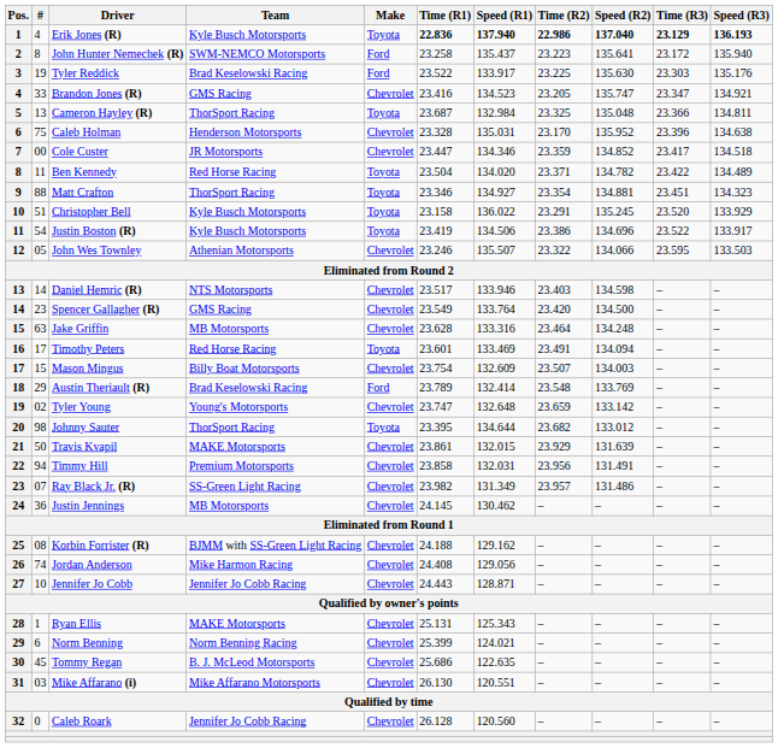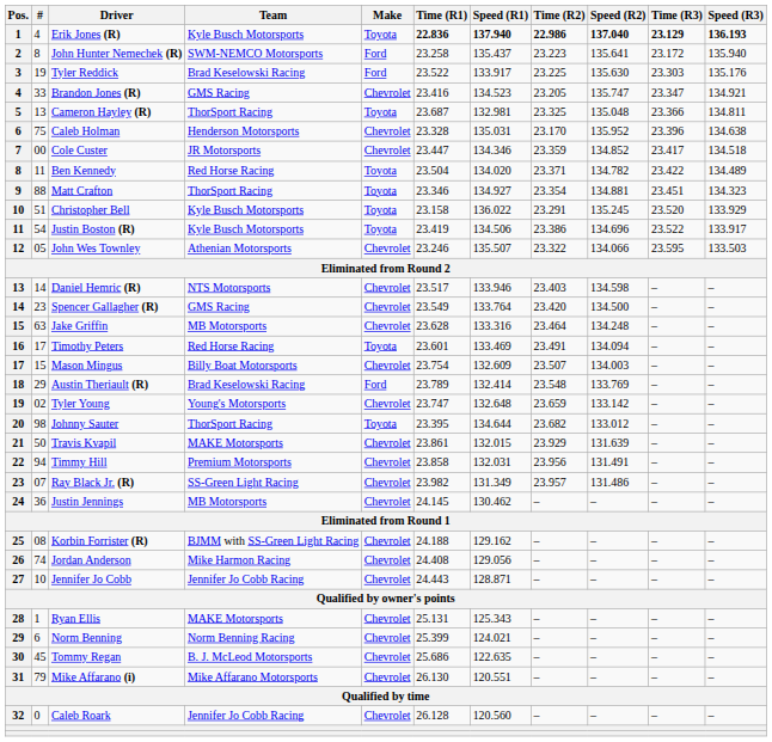 <table class="wikitable" style="font-size:95%">
 <tr>
 <th>Pos.</th>
 <th>#</th>
 <th>Driver</th>
 <th>Team</th>
 <th>Make</th>
 <th>Time (R1)</th>
 <th>Speed (R1)</th>
 <th>Time (R2)</th>
 <th>Speed (R2)</th>
 <th>Time (R3)</th>
 <th>Speed (R3)</th>
 </tr>
 <tr>
 <th>1</th>
 <td>4</td>
 <td><a href='#'>Erik Jones</a> <strong>(R)</strong></td>
 <td><a href='#'>Kyle Busch Motorsports</a></td>
 <td><a href='#'>Toyota</a></td>
 <td><strong>22.836</strong></td>
 <td><strong>137.940</strong></td>
 <td><strong>22.986</strong></td>
 <td><strong>137.040</strong></td>
 <td><strong>23.129</strong></td>
 <td><strong>136.193</strong></td>
 </tr>
 <tr>
 <th>2</th>
 <td>8</td>
 <td><a href='#'>John Hunter Nemechek</a> <strong>(R)</strong></td>
 <td><a href='#'>SWM-NEMCO Motorsports</a></td>
 <td><a href='#'>Ford</a></td>
 <td>23.258</td>
 <td>135.437</td>
 <td>23.223</td>
 <td>135.641</td>
 <td>23.172</td>
 <td>135.940</td>
 </tr>
 <tr>
 <th>3</th>
 <td>19</td>
 <td><a href='#'>Tyler Reddick</a></td>
 <td><a href='#'>Brad Keselowski Racing</a></td>
 <td><a href='#'>Ford</a></td>
 <td>23.522</td>
 <td>133.917</td>
 <td>23.225</td>
 <td>135.630</td>
 <td>23.303</td>
 <td>135.176</td>
 </tr>
 <tr>
 <th>4</th>
 <td>33</td>
 <td><a href='#'>Brandon Jones</a> <strong>(R)</strong></td>
 <td><a href='#'>GMS Racing</a></td>
 <td><a href='#'>Chevrolet</a></td>
 <td>23.416</td>
 <td>134.523</td>
 <td>23.205</td>
 <td>135.747</td>
 <td>23.347</td>
 <td>134.921</td>
 </tr>
 <tr>
 <th>5</th>
 <td>13</td>
 <td><a href='#'>Cameron Hayley</a> <strong>(R)</strong></td>
 <td><a href='#'>ThorSport Racing</a></td>
 <td><a href='#'>Toyota</a></td>
 <td>23.687</td>
-<td>132.984</td>
+<td>132.981</td>
 <td>23.325</td>
 <td>135.048</td>
 <td>23.366</td>
 <td>134.811</td>
 </tr>
 <tr>
 <th>6</th>
 <td>75</td>
 <td><a href='#'>Caleb Holman</a></td>
 <td><a href='#'>Henderson Motorsports</a></td>
 <td><a href='#'>Chevrolet</a></td>
 <td>23.328</td>
 <td>135.031</td>
 <td>23.170</td>
 <td>135.952</td>
 <td>23.396</td>
 <td>134.638</td>
 </tr>
 <tr>
 <th>7</th>
 <td>00</td>
 <td><a href='#'>Cole Custer</a></td>
 <td><a href='#'>JR Motorsports</a></td>
 <td><a href='#'>Chevrolet</a></td>
 <td>23.447</td>
 <td>134.346</td>
 <td>23.359</td>
 <td>134.852</td>
 <td>23.417</td>
 <td>134.518</td>
 </tr>
 <tr>
 <th>8</th>
 <td>11</td>
 <td><a href='#'>Ben Kennedy</a></td>
 <td><a href='#'>Red Horse Racing</a></td>
 <td><a href='#'>Toyota</a></td>
 <td>23.504</td>
 <td>134.020</td>
 <td>23.371</td>
 <td>134.782</td>
 <td>23.422</td>
 <td>134.489</td>
 </tr>
 <tr>
 <th>9</th>
 <td>88</td>
 <td><a href='#'>Matt Crafton</a></td>
 <td><a href='#'>ThorSport Racing</a></td>
 <td><a href='#'>Toyota</a></td>
 <td>23.346</td>
 <td>134.927</td>
 <td>23.354</td>
 <td>134.881</td>
 <td>23.451</td>
 <td>134.323</td>
 </tr>
 <tr>
 <th>10</th>
 <td>51</td>
 <td><a href='#'>Christopher Bell</a></td>
 <td><a href='#'>Kyle Busch Motorsports</a></td>
 <td><a href='#'>Toyota</a></td>
 <td>23.158</td>
 <td>136.022</td>
 <td>23.291</td>
 <td>135.245</td>
 <td>23.520</td>
 <td>133.929</td>
 </tr>
 <tr>
 <th>11</th>
 <td>54</td>
 <td><a href='#'>Justin Boston</a> <strong>(R)</strong></td>
 <td><a href='#'>Kyle Busch Motorsports</a></td>
 <td><a href='#'>Toyota</a></td>
 <td>23.419</td>
 <td>134.506</td>
 <td>23.386</td>
 <td>134.696</td>
 <td>23.522</td>
 <td>133.917</td>
 </tr>
 <tr>
 <th>12</th>
 <td>05</td>
 <td><a href='#'>John Wes Townley</a></td>
 <td><a href='#'>Athenian Motorsports</a></td>
 <td><a href='#'>Chevrolet</a></td>
 <td>23.246</td>
 <td>135.507</td>
 <td>23.322</td>
 <td>134.066</td>
 <td>23.595</td>
 <td>133.503</td>
 </tr>
 <tr>
 <th colspan="11">Eliminated from Round 2</th>
 </tr>
 <tr>
 <th>13</th>
 <td>14</td>
 <td><a href='#'>Daniel Hemric</a> <strong>(R)</strong></td>
 <td><a href='#'>NTS Motorsports</a></td>
 <td><a href='#'>Chevrolet</a></td>
 <td>23.517</td>
 <td>133.946</td>
 <td>23.403</td>
 <td>134.598</td>
 <td>–</td>
 <td>–</td>
 </tr>
 <tr>
 <th>14</th>
 <td>23</td>
 <td><a href='#'>Spencer Gallagher</a> <strong>(R)</strong></td>
 <td><a href='#'>GMS Racing</a></td>
 <td><a href='#'>Chevrolet</a></td>
 <td>23.549</td>
 <td>133.764</td>
 <td>23.420</td>
 <td>134.500</td>
 <td>–</td>
 <td>–</td>
 </tr>
 <tr>
 <th>15</th>
 <td>63</td>
 <td><a href='#'>Jake Griffin</a></td>
 <td><a href='#'>MB Motorsports</a></td>
 <td><a href='#'>Chevrolet</a></td>
 <td>23.628</td>
 <td>133.316</td>
 <td>23.464</td>
 <td>134.248</td>
 <td>–</td>
 <td>–</td>
 </tr>
 <tr>
 <th>16</th>
 <td>17</td>
 <td><a href='#'>Timothy Peters</a></td>
 <td><a href='#'>Red Horse Racing</a></td>
 <td><a href='#'>Toyota</a></td>
 <td>23.601</td>
 <td>133.469</td>
 <td>23.491</td>
 <td>134.094</td>
 <td>–</td>
 <td>–</td>
 </tr>
 <tr>
 <th>17</th>
 <td>15</td>
 <td><a href='#'>Mason Mingus</a></td>
 <td><a href='#'>Billy Boat Motorsports</a></td>
 <td><a href='#'>Chevrolet</a></td>
 <td>23.754</td>
 <td>132.609</td>
 <td>23.507</td>
 <td>134.003</td>
 <td>–</td>
 <td>–</td>
 </tr>
 <tr>
 <th>18</th>
 <td>29</td>
 <td><a href='#'>Austin Theriault</a> <strong>(R)</strong></td>
 <td><a href='#'>Brad Keselowski Racing</a></td>
 <td><a href='#'>Ford</a></td>
 <td>23.789</td>
 <td>132.414</td>
 <td>23.548</td>
 <td>133.769</td>
 <td>–</td>
 <td>–</td>
 </tr>
 <tr>
 <th>19</th>
 <td>02</td>
 <td><a href='#'>Tyler Young</a></td>
 <td><a href='#'>Young's Motorsports</a></td>
 <td><a href='#'>Chevrolet</a></td>
 <td>23.747</td>
 <td>132.648</td>
 <td>23.659</td>
 <td>133.142</td>
 <td>–</td>
 <td>–</td>
 </tr>
 <tr>
 <th>20</th>
 <td>98</td>
 <td><a href='#'>Johnny Sauter</a></td>
 <td><a href='#'>ThorSport Racing</a></td>
 <td><a href='#'>Toyota</a></td>
 <td>23.395</td>
 <td>134.644</td>
 <td>23.682</td>
 <td>133.012</td>
 <td>–</td>
 <td>–</td>
 </tr>
 <tr>
 <th>21</th>
 <td>50</td>
 <td><a href='#'>Travis Kvapil</a></td>
 <td><a href='#'>MAKE Motorsports</a></td>
 <td><a href='#'>Chevrolet</a></td>
 <td>23.861</td>
 <td>132.015</td>
 <td>23.929</td>
 <td>131.639</td>
 <td>–</td>
 <td>–</td>
 </tr>
 <tr>
 <th>22</th>
 <td>94</td>
 <td><a href='#'>Timmy Hill</a></td>
 <td><a href='#'>Premium Motorsports</a></td>
 <td><a href='#'>Chevrolet</a></td>
 <td>23.858</td>
 <td>132.031</td>
 <td>23.956</td>
 <td>131.491</td>
 <td>–</td>
 <td>–</td>
 </tr>
 <tr>
 <th>23</th>
 <td>07</td>
 <td><a href='#'>Ray Black Jr.</a> <strong>(R)</strong></td>
 <td><a href='#'>SS-Green Light Racing</a></td>
 <td><a href='#'>Chevrolet</a></td>
 <td>23.982</td>
 <td>131.349</td>
 <td>23.957</td>
 <td>131.486</td>
 <td>–</td>
 <td>–</td>
 </tr>
 <tr>
 <th>24</th>
 <td>36</td>
 <td><a href='#'>Justin Jennings</a></td>
 <td><a href='#'>MB Motorsports</a></td>
 <td><a href='#'>Chevrolet</a></td>
 <td>24.145</td>
 <td>130.462</td>
 <td>–</td>
 <td>–</td>
 <td>–</td>
 <td>–</td>
 </tr>
 <tr>
 <th colspan="11">Eliminated from Round 1</th>
 </tr>
 <tr>
 <th>25</th>
 <td>08</td>
 <td><a href='#'>Korbin Forrister</a> <strong>(R)</strong></td>
 <td><a href='#'>BJMM</a> with <a href='#'>SS-Green Light Racing</a></td>
 <td><a href='#'>Chevrolet</a></td>
 <td>24.188</td>
 <td>129.162</td>
 <td>–</td>
 <td>–</td>
 <td>–</td>
 <td>–</td>
 </tr>
 <tr>
 <th>26</th>
 <td>74</td>
 <td><a href='#'>Jordan Anderson</a></td>
 <td><a href='#'>Mike Harmon Racing</a></td>
 <td><a href='#'>Chevrolet</a></td>
 <td>24.408</td>
 <td>129.056</td>
 <td>–</td>
 <td>–</td>
 <td>–</td>
 <td>–</td>
 </tr>
 <tr>
 <th>27</th>
 <td>10</td>
 <td><a href='#'>Jennifer Jo Cobb</a></td>
 <td><a href='#'>Jennifer Jo Cobb Racing</a></td>
 <td><a href='#'>Chevrolet</a></td>
 <td>24.443</td>
 <td>128.871</td>
 <td>–</td>
 <td>–</td>
 <td>–</td>
 <td>–</td>
 </tr>
 <tr>
 <th colspan="11">Qualified by owner's points</th>
 </tr>
 <tr>
 <th>28</th>
 <td>1</td>
 <td><a href='#'>Ryan Ellis</a></td>
 <td><a href='#'>MAKE Motorsports</a></td>
 <td><a href='#'>Chevrolet</a></td>
 <td>25.131</td>
 <td>125.343</td>
 <td>–</td>
 <td>–</td>
 <td>–</td>
 <td>–</td>
 </tr>
 <tr>
 <th>29</th>
 <td>6</td>
 <td><a href='#'>Norm Benning</a></td>
 <td><a href='#'>Norm Benning Racing</a></td>
 <td><a href='#'>Chevrolet</a></td>
 <td>25.399</td>
 <td>124.021</td>
 <td>–</td>
 <td>–</td>
 <td>–</td>
 <td>–</td>
 </tr>
 <tr>
 <th>30</th>
 <td>45</td>
 <td><a href='#'>Tommy Regan</a></td>
 <td><a href='#'>B. J. McLeod Motorsports</a></td>
 <td><a href='#'>Chevrolet</a></td>
 <td>25.686</td>
 <td>122.635</td>
 <td>–</td>
 <td>–</td>
 <td>–</td>
 <td>–</td>
 </tr>
 <tr>
 <th>31</th>
-<td>03</td>
+<td>79</td>
 <td><a href='#'>Mike Affarano</a> <strong>(i)</strong></td>
 <td><a href='#'>Mike Affarano Motorsports</a></td>
 <td><a href='#'>Chevrolet</a></td>
 <td>26.130</td>
 <td>120.551</td>
 <td>–</td>
 <td>–</td>
 <td>–</td>
 <td>–</td>
 </tr>
 <tr>
 <th colspan="11">Qualified by time</th>
 </tr>
 <tr>
 <th>32</th>
 <td>0</td>
 <td><a href='#'>Caleb Roark</a></td>
 <td><a href='#'>Jennifer Jo Cobb Racing</a></td>
 <td><a href='#'>Chevrolet</a></td>
 <td>26.128</td>
 <td>120.560</td>
 <td>–</td>
 <td>–</td>
 <td>–</td>
 <td>–</td>
 </tr>
 <tr>
 <th colspan="11"></th>
 </tr>
 <tr>
 <th colspan="11"></th>
 </tr>
 </table>
